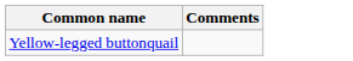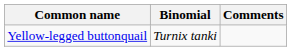 <table class="wikitable">
 <tr>
 <th>Common name</th>
+<th>Binomial</th>
 <th>Comments</th>
 </tr>
 <tr>
 <td><a href='#'>Yellow-legged buttonquail</a></td>
+<td><em>Turnix tanki</em></td>
 <td></td>
 </tr>
 </table>
